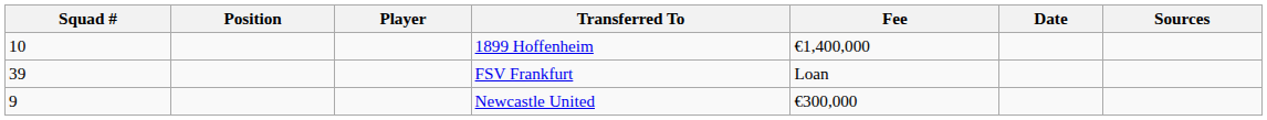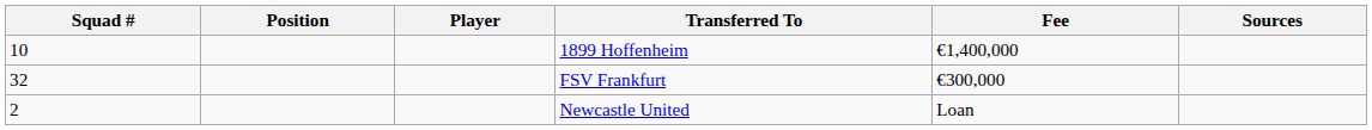 <table class="wikitable sortable" style="width:90%; text-align:center; font-size:95%; text-align:left;">
 <tr>
 <th><strong>Squad #</strong></th>
 <th><strong>Position</strong></th>
 <th><strong>Player</strong></th>
 <th><strong>Transferred To</strong></th>
 <th><strong>Fee</strong></th>
-<th><strong>Date</strong></th>
 <th><strong>Sources</strong></th>
 </tr>
 <tr>
 <td>10</td>
 <td></td>
 <td></td>
 <td> <a href='#'>1899 Hoffenheim</a></td>
 <td>€1,400,000</td>
 <td></td>
+</tr>
+<tr>
+<td>32</td>
+<td></td>
+<td></td>
+<td> <a href='#'>FSV Frankfurt</a></td>
+<td>€300,000</td>
 <td></td>
 </tr>
 <tr>
-<td>39</td>
-<td></td>
-<td></td>
-<td> <a href='#'>FSV Frankfurt</a></td>
-<td>Loan</td>
-<td></td>
-<td></td>
-</tr>
-<tr>
-<td>9</td>
+<td>2</td>
 <td></td>
 <td></td>
 <td> <a href='#'>Newcastle United</a></td>
-<td>€300,000</td>
-<td></td>
+<td>Loan</td>
 <td></td>
 </tr>
 </table>
